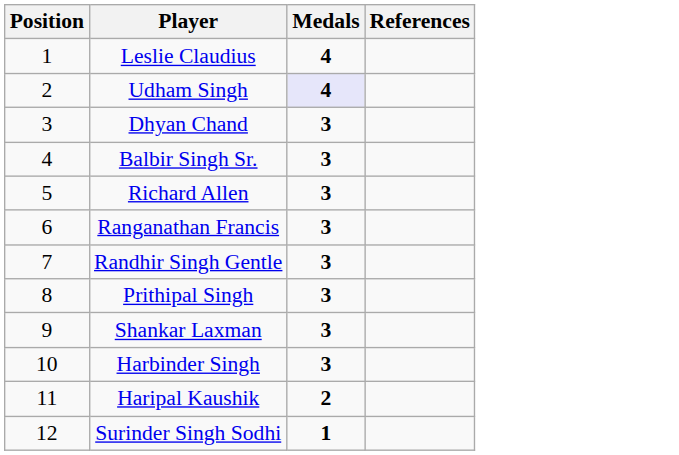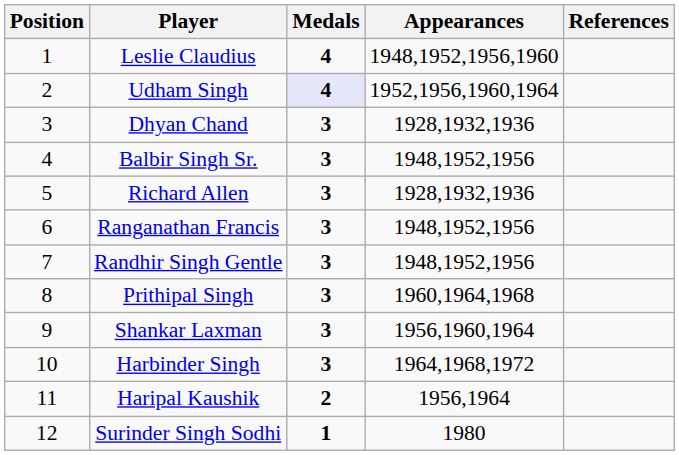 <table class="wikitable" style="text-align: center">
 <tr>
 <th>Position</th>
 <th>Player</th>
 <th>Medals</th>
+<th>Appearances</th>
 <th>References</th>
 </tr>
 <tr>
 <td>1</td>
 <td><a href='#'>Leslie Claudius</a></td>
 <td><strong>4</strong></td>
+<td>1948,1952,1956,1960</td>
 <td></td>
 </tr>
 <tr>
 <td>2</td>
 <td><a href='#'>Udham Singh</a></td>
 <td style="background: lavender;"><strong>4</strong></td>
+<td>1952,1956,1960,1964</td>
 <td></td>
 </tr>
 <tr>
 <td>3</td>
 <td><a href='#'>Dhyan Chand</a></td>
 <td><strong>3</strong></td>
+<td>1928,1932,1936</td>
 <td></td>
 </tr>
 <tr>
 <td>4</td>
 <td><a href='#'>Balbir Singh Sr.</a></td>
 <td><strong>3</strong></td>
+<td>1948,1952,1956</td>
 <td></td>
 </tr>
 <tr>
 <td>5</td>
 <td><a href='#'>Richard Allen</a></td>
 <td><strong>3</strong></td>
+<td>1928,1932,1936</td>
 <td></td>
 </tr>
 <tr>
 <td>6</td>
 <td><a href='#'>Ranganathan Francis</a></td>
 <td><strong>3</strong></td>
+<td>1948,1952,1956</td>
 <td></td>
 </tr>
 <tr>
 <td>7</td>
 <td><a href='#'>Randhir Singh Gentle</a></td>
 <td><strong>3</strong></td>
+<td>1948,1952,1956</td>
 <td></td>
 </tr>
 <tr>
 <td>8</td>
 <td><a href='#'>Prithipal Singh</a></td>
 <td><strong>3</strong></td>
+<td>1960,1964,1968</td>
 <td></td>
 </tr>
 <tr>
 <td>9</td>
 <td><a href='#'>Shankar Laxman</a></td>
 <td><strong>3</strong></td>
+<td>1956,1960,1964</td>
 <td></td>
 </tr>
 <tr>
 <td>10</td>
 <td><a href='#'>Harbinder Singh</a></td>
 <td><strong>3</strong></td>
+<td>1964,1968,1972</td>
 <td></td>
 </tr>
 <tr>
 <td>11</td>
 <td><a href='#'>Haripal Kaushik</a></td>
 <td><strong>2</strong></td>
+<td>1956,1964</td>
 <td></td>
 </tr>
 <tr>
 <td>12</td>
 <td><a href='#'>Surinder Singh Sodhi</a></td>
 <td><strong>1</strong></td>
+<td>1980</td>
 <td></td>
 </tr>
 </table>
